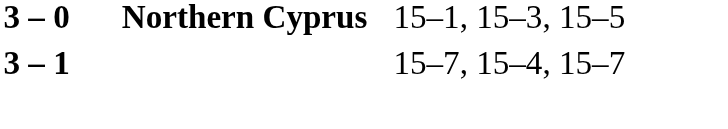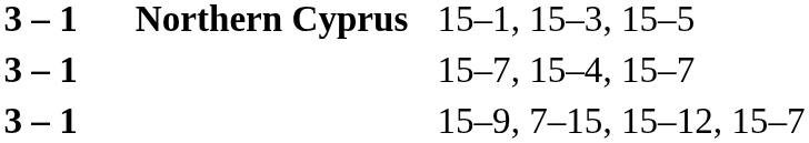 <table width=100% cellspacing=1>
 <tr>
 <th width=20%></th>
 <th width=12%></th>
 <th width=20%></th>
 <th width=33%></th>
 <td></td>
 </tr>
 <tr style=font-size:95%>
 <td align=right><strong></strong></td>
-<td align=center><strong>3 – 0</strong></td>
+<td align=center><strong>3 – 1</strong></td>
 <td><strong> Northern Cyprus</strong></td>
 <td>15–1, 15–3, 15–5</td>
 <td></td>
 </tr>
 <tr style=font-size:95%>
 <td align=right><strong></strong></td>
 <td align=center><strong>3 – 1</strong></td>
 <td></td>
 <td>15–7, 15–4, 15–7</td>
 <td></td>
 </tr>
+<tr style=font-size:95%>
+<td align=right><strong></strong></td>
+<td align=center><strong>3 – 1</strong></td>
+<td></td>
+<td>15–9, 7–15, 15–12, 15–7</td>
+<td></td>
+</tr>
 </table>
